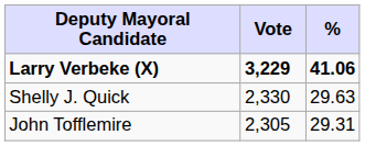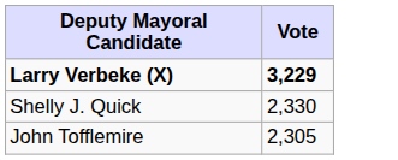 <table class="wikitable">
 <tr>
 <th style="background:#ddf; width:200px;">Deputy Mayoral Candidate</th>
 <th style="background:#ddf; width:50px;">Vote</th>
-<th style="background:#ddf; width:30px;">%</th>
 </tr>
 <tr>
 <td><strong>Larry Verbeke (X)</strong></td>
 <td><strong>3,229</strong></td>
-<td><strong>41.06</strong></td>
 </tr>
 <tr>
 <td>Shelly J. Quick</td>
 <td>2,330</td>
-<td>29.63</td>
 </tr>
 <tr>
 <td>John Tofflemire</td>
 <td>2,305</td>
-<td>29.31</td>
 </tr>
 </table>
